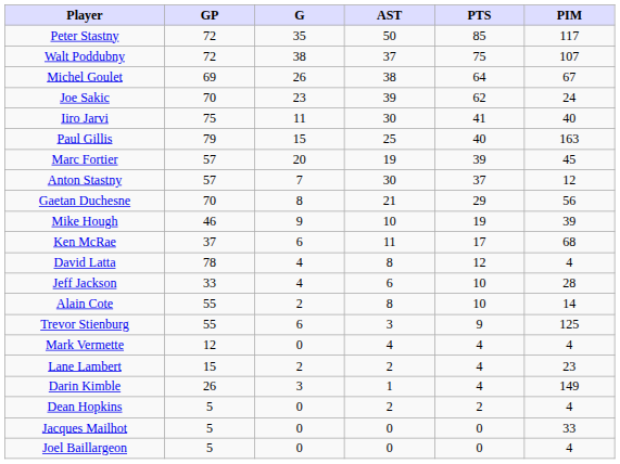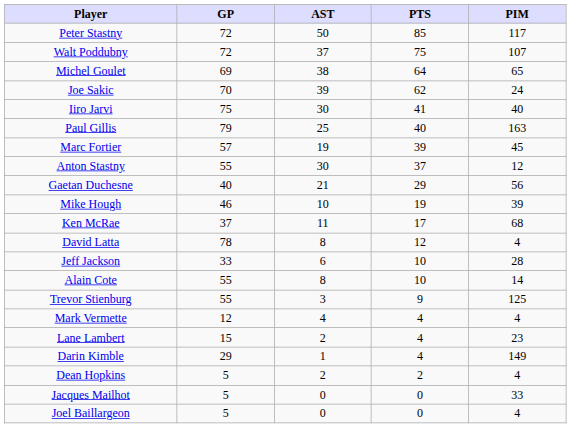 <table class="wikitable sortable">
 <tr>
 <th style="background:#ddf; width:16%;">Player</th>
 <th style="background:#ddf; width:9%;">GP</th>
-<th style="background:#ddf; width:9%;">G</th>
 <th style="background:#ddf; width:9%;">AST</th>
 <th style="background:#ddf; width:9%;">PTS</th>
 <th style="background:#ddf; width:9%;">PIM</th>
 </tr>
 <tr style="text-align:center;">
 <td><a href='#'>Peter Stastny</a></td>
 <td>72</td>
-<td>35</td>
 <td>50</td>
 <td>85</td>
 <td>117</td>
 </tr>
 <tr style="text-align:center;">
 <td><a href='#'>Walt Poddubny</a></td>
 <td>72</td>
-<td>38</td>
 <td>37</td>
 <td>75</td>
 <td>107</td>
 </tr>
 <tr style="text-align:center;">
 <td><a href='#'>Michel Goulet</a></td>
 <td>69</td>
-<td>26</td>
 <td>38</td>
 <td>64</td>
-<td>67</td>
+<td>65</td>
 </tr>
 <tr style="text-align:center;">
 <td><a href='#'>Joe Sakic</a></td>
 <td>70</td>
-<td>23</td>
 <td>39</td>
 <td>62</td>
 <td>24</td>
 </tr>
 <tr style="text-align:center;">
 <td><a href='#'>Iiro Jarvi</a></td>
 <td>75</td>
-<td>11</td>
 <td>30</td>
 <td>41</td>
 <td>40</td>
 </tr>
 <tr style="text-align:center;">
 <td><a href='#'>Paul Gillis</a></td>
 <td>79</td>
-<td>15</td>
 <td>25</td>
 <td>40</td>
 <td>163</td>
 </tr>
 <tr style="text-align:center;">
 <td><a href='#'>Marc Fortier</a></td>
 <td>57</td>
-<td>20</td>
 <td>19</td>
 <td>39</td>
 <td>45</td>
 </tr>
 <tr style="text-align:center;">
 <td><a href='#'>Anton Stastny</a></td>
-<td>57</td>
-<td>7</td>
+<td>55</td>
 <td>30</td>
 <td>37</td>
 <td>12</td>
 </tr>
 <tr style="text-align:center;">
 <td><a href='#'>Gaetan Duchesne</a></td>
-<td>70</td>
-<td>8</td>
+<td>40</td>
 <td>21</td>
 <td>29</td>
 <td>56</td>
 </tr>
 <tr style="text-align:center;">
 <td><a href='#'>Mike Hough</a></td>
 <td>46</td>
-<td>9</td>
 <td>10</td>
 <td>19</td>
 <td>39</td>
 </tr>
 <tr style="text-align:center;">
 <td><a href='#'>Ken McRae</a></td>
 <td>37</td>
-<td>6</td>
 <td>11</td>
 <td>17</td>
 <td>68</td>
 </tr>
 <tr style="text-align:center;">
 <td><a href='#'>David Latta</a></td>
 <td>78</td>
-<td>4</td>
 <td>8</td>
 <td>12</td>
 <td>4</td>
 </tr>
 <tr style="text-align:center;">
 <td><a href='#'>Jeff Jackson</a></td>
 <td>33</td>
-<td>4</td>
 <td>6</td>
 <td>10</td>
 <td>28</td>
 </tr>
 <tr style="text-align:center;">
 <td><a href='#'>Alain Cote</a></td>
 <td>55</td>
-<td>2</td>
 <td>8</td>
 <td>10</td>
 <td>14</td>
 </tr>
 <tr style="text-align:center;">
 <td><a href='#'>Trevor Stienburg</a></td>
 <td>55</td>
-<td>6</td>
 <td>3</td>
 <td>9</td>
 <td>125</td>
 </tr>
 <tr style="text-align:center;">
 <td><a href='#'>Mark Vermette</a></td>
 <td>12</td>
-<td>0</td>
 <td>4</td>
 <td>4</td>
 <td>4</td>
 </tr>
 <tr style="text-align:center;">
 <td><a href='#'>Lane Lambert</a></td>
 <td>15</td>
 <td>2</td>
-<td>2</td>
 <td>4</td>
 <td>23</td>
 </tr>
 <tr style="text-align:center;">
 <td><a href='#'>Darin Kimble</a></td>
-<td>26</td>
-<td>3</td>
+<td>29</td>
 <td>1</td>
 <td>4</td>
 <td>149</td>
 </tr>
 <tr style="text-align:center;">
 <td><a href='#'>Dean Hopkins</a></td>
 <td>5</td>
-<td>0</td>
 <td>2</td>
 <td>2</td>
 <td>4</td>
 </tr>
 <tr style="text-align:center;">
 <td><a href='#'>Jacques Mailhot</a></td>
 <td>5</td>
 <td>0</td>
 <td>0</td>
-<td>0</td>
 <td>33</td>
 </tr>
 <tr style="text-align:center;">
 <td><a href='#'>Joel Baillargeon</a></td>
 <td>5</td>
 <td>0</td>
 <td>0</td>
-<td>0</td>
 <td>4</td>
 </tr>
 </table>
